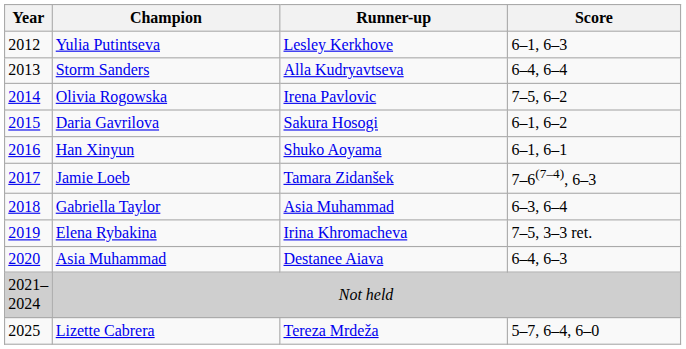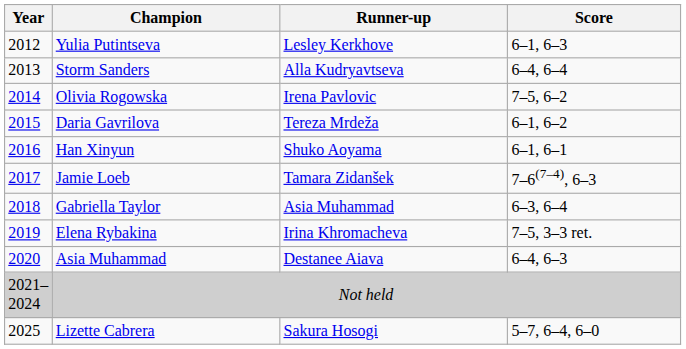 <table class="wikitable" style="font-size:90%">
 <tr>
 <th>Year</th>
 <th width="200">Champion</th>
 <th width="200">Runner-up</th>
 <th width="150">Score</th>
 </tr>
 <tr>
 <td>2012</td>
 <td> <a href='#'>Yulia Putintseva</a></td>
 <td> <a href='#'>Lesley Kerkhove</a></td>
 <td>6–1, 6–3</td>
 </tr>
 <tr>
 <td>2013</td>
 <td> <a href='#'>Storm Sanders</a></td>
 <td> <a href='#'>Alla Kudryavtseva</a></td>
 <td>6–4, 6–4</td>
 </tr>
 <tr>
 <td><a href='#'>2014</a></td>
 <td> <a href='#'>Olivia Rogowska</a></td>
 <td> <a href='#'>Irena Pavlovic</a></td>
 <td>7–5, 6–2</td>
 </tr>
 <tr>
 <td><a href='#'>2015</a></td>
 <td> <a href='#'>Daria Gavrilova</a></td>
-<td> <a href='#'>Sakura Hosogi</a></td>
+<td> <a href='#'>Tereza Mrdeža</a></td>
 <td>6–1, 6–2</td>
 </tr>
 <tr>
 <td><a href='#'>2016</a></td>
 <td> <a href='#'>Han Xinyun</a></td>
 <td> <a href='#'>Shuko Aoyama</a></td>
 <td>6–1, 6–1</td>
 </tr>
 <tr>
 <td><a href='#'>2017</a></td>
 <td> <a href='#'>Jamie Loeb</a></td>
 <td> <a href='#'>Tamara Zidanšek</a></td>
 <td>7–6<sup>(7–4)</sup>, 6–3</td>
 </tr>
 <tr>
 <td><a href='#'>2018</a></td>
 <td> <a href='#'>Gabriella Taylor</a></td>
 <td> <a href='#'>Asia Muhammad</a></td>
 <td>6–3, 6–4</td>
 </tr>
 <tr>
 <td><a href='#'>2019</a></td>
 <td> <a href='#'>Elena Rybakina</a></td>
 <td> <a href='#'>Irina Khromacheva</a></td>
 <td>7–5, 3–3 ret.</td>
 </tr>
 <tr>
 <td><a href='#'>2020</a></td>
 <td> <a href='#'>Asia Muhammad</a></td>
 <td> <a href='#'>Destanee Aiava</a></td>
 <td>6–4, 6–3</td>
 </tr>
 <tr>
 <td style="background:#cfcfcf">2021–2024</td>
 <td colspan=4 align=center style="background:#cfcfcf"><em>Not held</em></td>
 </tr>
 <tr>
 <td>2025</td>
 <td> <a href='#'>Lizette Cabrera</a></td>
-<td> <a href='#'>Tereza Mrdeža</a></td>
+<td> <a href='#'>Sakura Hosogi</a></td>
 <td>5–7, 6–4, 6–0</td>
 </tr>
 </table>
